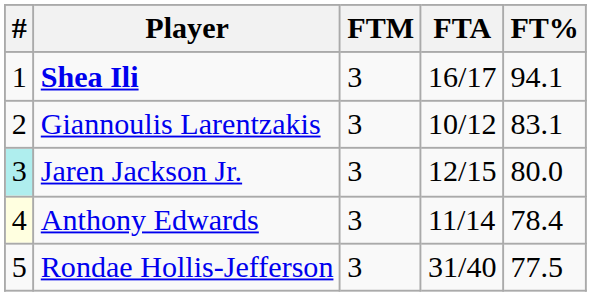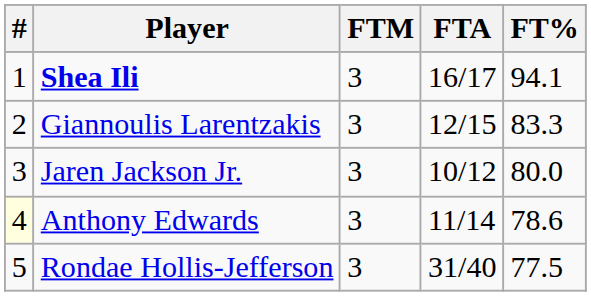 <table class=wikitable width=auto>
 <tr>
 <th>#</th>
 <th>Player</th>
 <th>FTM</th>
 <th>FTA</th>
 <th>FT%</th>
 </tr>
 <tr>
 <td>1</td>
 <td> <strong><a href='#'>Shea Ili</a></strong></td>
 <td>3</td>
 <td>16/17</td>
 <td>94.1</td>
 </tr>
 <tr>
 <td>2</td>
 <td> <a href='#'>Giannoulis Larentzakis</a></td>
 <td>3</td>
-<td>10/12</td>
-<td>83.1</td>
+<td>12/15</td>
+<td>83.3</td>
 </tr>
 <tr>
-<td style="background: paleturquoise;">3</td>
+<td>3</td>
 <td> <a href='#'>Jaren Jackson Jr.</a></td>
 <td>3</td>
-<td>12/15</td>
+<td>10/12</td>
 <td>80.0</td>
 </tr>
 <tr>
 <td style="background: lightyellow;">4</td>
 <td> <a href='#'>Anthony Edwards</a></td>
 <td>3</td>
 <td>11/14</td>
-<td>78.4</td>
+<td>78.6</td>
 </tr>
 <tr>
 <td>5</td>
 <td> <a href='#'>Rondae Hollis-Jefferson</a></td>
 <td>3</td>
 <td>31/40</td>
 <td>77.5</td>
 </tr>
 </table>
